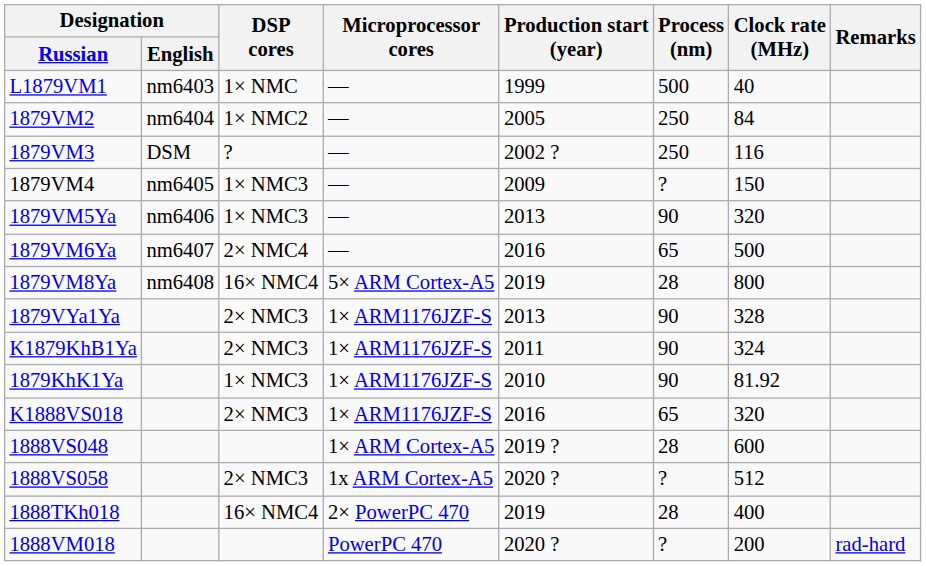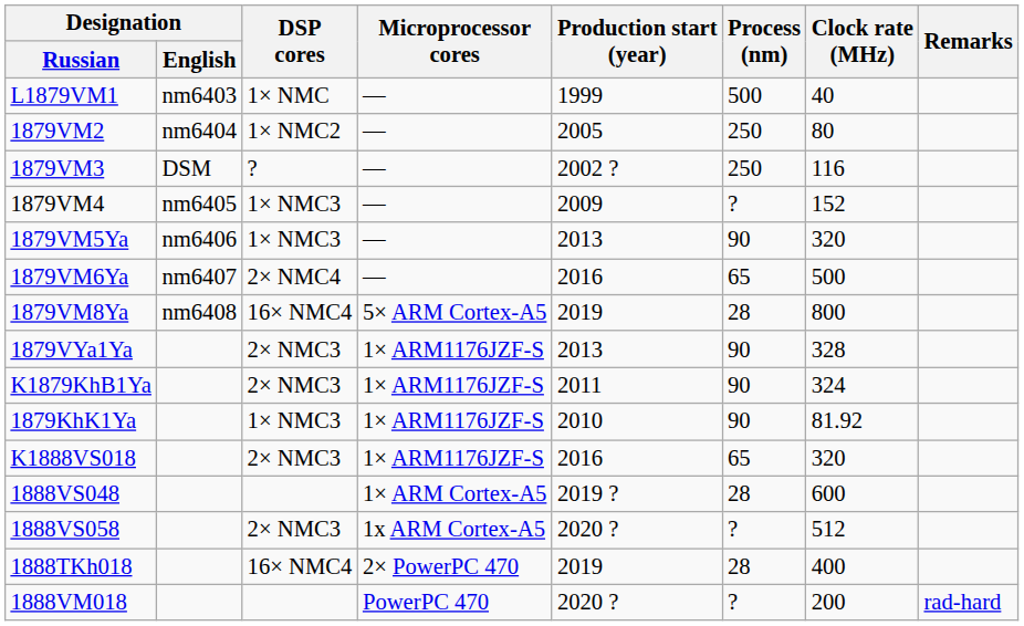 <table class="wikitable sortable">
 <tr>
 <th colspan=2>Designation</th>
 <th rowspan=2>DSP<br>cores</th>
 <th rowspan=2>Microprocessor<br>cores</th>
 <th rowspan=2>Production start<br>(year)</th>
 <th rowspan=2>Process<br>(nm)</th>
 <th rowspan=2>Clock rate<br>(MHz)</th>
 <th rowspan=2>Remarks</th>
 </tr>
 <tr>
 <th><a href='#'>Russian</a></th>
 <th>English</th>
 </tr>
 <tr>
 <td><a href='#'>L1879VM1</a></td>
 <td>nm6403</td>
 <td>1× NMC</td>
 <td>—</td>
 <td>1999</td>
 <td>500</td>
 <td>40</td>
 <td></td>
 </tr>
 <tr>
 <td><a href='#'>1879VM2</a></td>
 <td>nm6404</td>
 <td>1× NMC2</td>
 <td>—</td>
 <td>2005</td>
 <td>250</td>
-<td>84</td>
+<td>80</td>
 <td></td>
 </tr>
 <tr>
 <td><a href='#'>1879VM3</a></td>
 <td>DSM</td>
 <td>?</td>
 <td>—</td>
 <td>2002 ?</td>
 <td>250</td>
 <td>116</td>
 <td></td>
 </tr>
 <tr>
 <td>1879VM4</td>
 <td>nm6405</td>
 <td>1× NMC3</td>
 <td>—</td>
 <td>2009</td>
 <td>?</td>
-<td>150</td>
+<td>152</td>
 <td></td>
 </tr>
 <tr>
 <td><a href='#'>1879VM5Ya</a></td>
 <td>nm6406</td>
 <td>1× NMC3</td>
 <td>—</td>
 <td>2013</td>
 <td>90</td>
 <td>320</td>
 <td></td>
 </tr>
 <tr>
 <td><a href='#'>1879VM6Ya</a></td>
 <td>nm6407</td>
 <td>2× NMC4</td>
 <td>—</td>
 <td>2016</td>
 <td>65</td>
 <td>500</td>
 <td></td>
 </tr>
 <tr>
 <td><a href='#'>1879VM8Ya</a></td>
 <td>nm6408</td>
 <td>16× NMC4</td>
 <td>5× <a href='#'>ARM Cortex-A5</a></td>
 <td>2019</td>
 <td>28</td>
 <td>800</td>
 <td></td>
 </tr>
 <tr>
 <td><a href='#'>1879VYa1Ya</a></td>
 <td></td>
 <td>2× NMC3</td>
 <td>1× <a href='#'>ARM1176JZF-S</a></td>
 <td>2013</td>
 <td>90</td>
 <td>328</td>
 <td></td>
 </tr>
 <tr>
 <td><a href='#'>K1879KhB1Ya</a></td>
 <td></td>
 <td>2× NMC3</td>
 <td>1× <a href='#'>ARM1176JZF-S</a></td>
 <td>2011</td>
 <td>90</td>
 <td>324</td>
 <td></td>
 </tr>
 <tr>
 <td><a href='#'>1879KhK1Ya</a></td>
 <td></td>
 <td>1× NMC3</td>
 <td>1× <a href='#'>ARM1176JZF-S</a></td>
 <td>2010</td>
 <td>90</td>
 <td>81.92</td>
 <td></td>
 </tr>
 <tr>
 <td><a href='#'>K1888VS018</a></td>
 <td></td>
 <td>2× NMC3</td>
 <td>1× <a href='#'>ARM1176JZF-S</a></td>
 <td>2016</td>
 <td>65</td>
 <td>320</td>
 <td></td>
 </tr>
 <tr>
 <td><a href='#'>1888VS048</a></td>
 <td></td>
 <td></td>
 <td>1× <a href='#'>ARM Cortex-A5</a></td>
 <td>2019 ?</td>
 <td>28</td>
 <td>600</td>
 <td></td>
 </tr>
 <tr>
 <td><a href='#'>1888VS058</a></td>
 <td></td>
 <td>2× NMC3</td>
 <td>1x <a href='#'>ARM Cortex-A5</a></td>
 <td>2020 ?</td>
 <td>?</td>
 <td>512</td>
 <td></td>
 </tr>
 <tr>
 <td><a href='#'>1888TKh018</a></td>
 <td></td>
 <td>16× NMC4</td>
 <td>2× <a href='#'>PowerPC 470</a></td>
 <td>2019</td>
 <td>28</td>
 <td>400</td>
 <td></td>
 </tr>
 <tr>
 <td><a href='#'>1888VM018</a></td>
 <td></td>
 <td></td>
 <td><a href='#'>PowerPC 470</a></td>
 <td>2020 ?</td>
 <td>?</td>
 <td>200</td>
 <td><a href='#'>rad-hard</a></td>
 </tr>
 </table>
